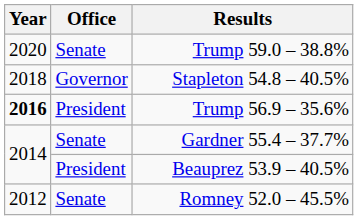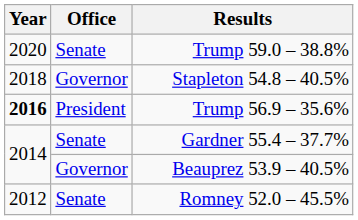 <table class=wikitable>
 <tr>
 <th width="30">Year</th>
 <th width="60">Office</th>
 <th width="180">Results</th>
 </tr>
 <tr>
 <td>2020</td>
 <td><a href='#'>Senate</a></td>
 <td align="right" ><a href='#'>Trump</a> 59.0 – 38.8%</td>
 </tr>
 <tr>
 <td>2018</td>
 <td><a href='#'>Governor</a></td>
 <td align="right" ><a href='#'>Stapleton</a> 54.8 – 40.5%</td>
 </tr>
 <tr>
 <td><strong>2016</strong></td>
 <td><a href='#'>President</a></td>
 <td align="right" ><a href='#'>Trump</a> 56.9 – 35.6%</td>
 </tr>
 <tr>
 <td rowspan="2">2014</td>
 <td><a href='#'>Senate</a></td>
 <td align="right" ><a href='#'>Gardner</a> 55.4 – 37.7%</td>
 </tr>
 <tr>
-<td><a href='#'>President</a></td>
+<td><a href='#'>Governor</a></td>
 <td align="right" ><a href='#'>Beauprez</a> 53.9 – 40.5%</td>
 </tr>
 <tr>
 <td>2012</td>
 <td><a href='#'>Senate</a></td>
 <td align="right" ><a href='#'>Romney</a> 52.0 – 45.5%</td>
 </tr>
 </table>
